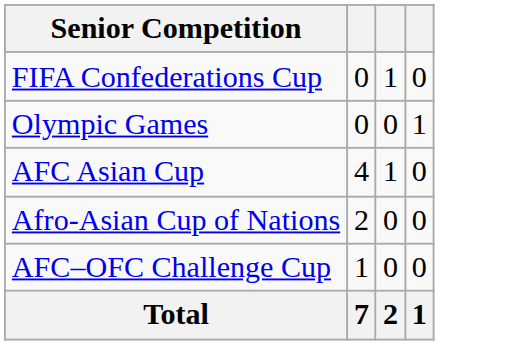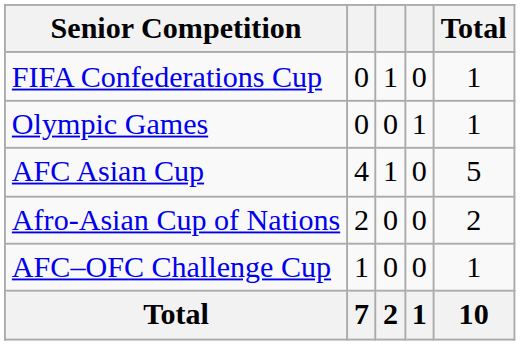 <table class="wikitable" style="text-align: center;">
 <tr>
 <th>Senior Competition</th>
 <th></th>
 <th></th>
 <th></th>
+<th>Total</th>
 </tr>
 <tr>
 <td align=left><a href='#'>FIFA Confederations Cup</a></td>
 <td>0</td>
 <td>1</td>
 <td>0</td>
+<td>1</td>
 </tr>
 <tr>
 <td align=left><a href='#'>Olympic Games</a></td>
 <td>0</td>
 <td>0</td>
+<td>1</td>
 <td>1</td>
 </tr>
 <tr>
 <td align=left><a href='#'>AFC Asian Cup</a></td>
 <td>4</td>
 <td>1</td>
 <td>0</td>
+<td>5</td>
 </tr>
 <tr>
 <td align=left><a href='#'>Afro-Asian Cup of Nations</a></td>
 <td>2</td>
 <td>0</td>
 <td>0</td>
+<td>2</td>
 </tr>
 <tr>
 <td align=left><a href='#'>AFC–OFC Challenge Cup</a></td>
 <td>1</td>
 <td>0</td>
 <td>0</td>
+<td>1</td>
 </tr>
 <tr>
 <th>Total</th>
 <th>7</th>
 <th>2</th>
 <th>1</th>
+<th>10</th>
 </tr>
 </table>
